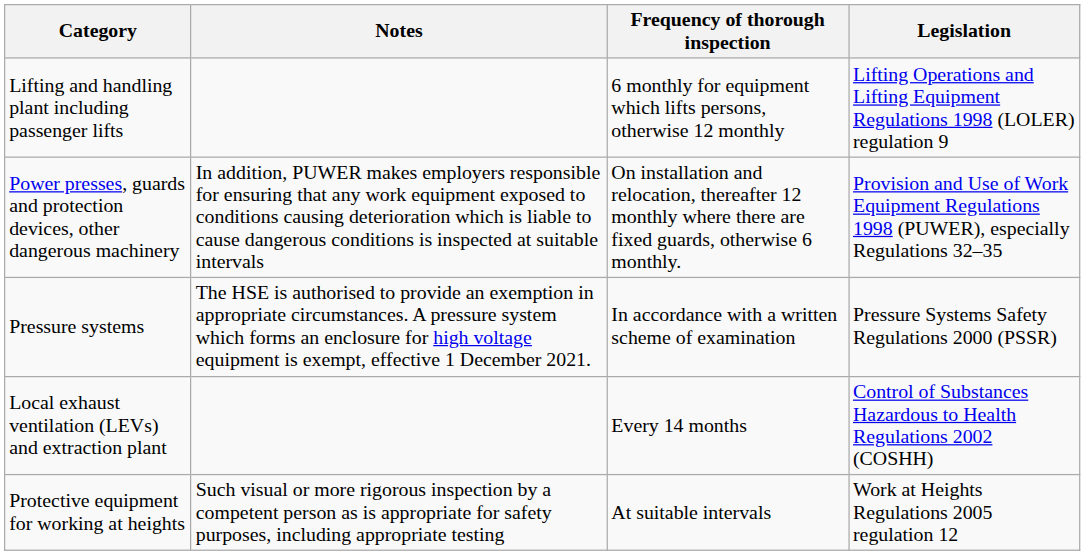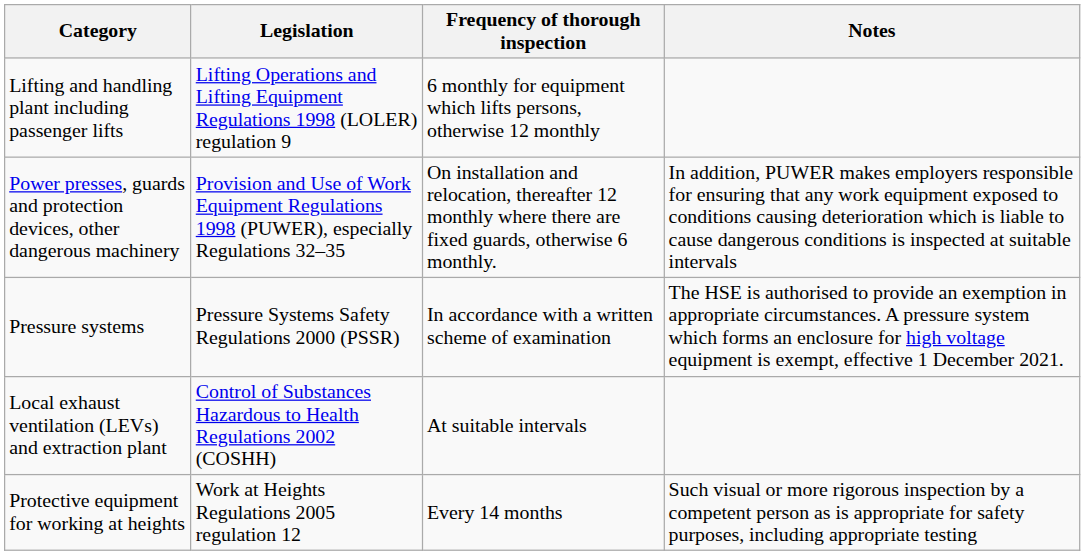 <table class="wikitable">
 <tr>
 <th>Category</th>
+<th>Legislation</th>
+<th>Frequency of thorough inspection</th>
 <th>Notes</th>
-<th>Frequency of thorough inspection</th>
-<th>Legislation</th>
 </tr>
 <tr>
 <td>Lifting and handling plant including passenger lifts</td>
+<td><a href='#'>Lifting Operations and Lifting Equipment Regulations 1998</a> (LOLER) regulation 9</td>
+<td>6 monthly for equipment which lifts persons, otherwise 12 monthly</td>
 <td></td>
-<td>6 monthly for equipment which lifts persons, otherwise 12 monthly</td>
-<td><a href='#'>Lifting Operations and Lifting Equipment Regulations 1998</a> (LOLER) regulation 9</td>
 </tr>
 <tr>
 <td><a href='#'>Power presses</a>, guards and protection devices, other dangerous machinery</td>
+<td><a href='#'>Provision and Use of Work Equipment Regulations 1998</a> (PUWER), especially Regulations 32–35</td>
+<td>On installation and relocation, thereafter 12 monthly where there are fixed guards, otherwise 6 monthly.</td>
 <td>In addition, PUWER makes employers responsible for ensuring that any work equipment exposed to conditions causing deterioration which is liable to cause dangerous conditions is inspected at suitable intervals</td>
-<td>On installation and relocation, thereafter 12 monthly where there are fixed guards, otherwise 6 monthly.</td>
-<td><a href='#'>Provision and Use of Work Equipment Regulations 1998</a> (PUWER), especially Regulations 32–35</td>
 </tr>
 <tr>
 <td>Pressure systems</td>
+<td>Pressure Systems Safety Regulations 2000 (PSSR)</td>
+<td>In accordance with a written scheme of examination</td>
 <td>The HSE is authorised to provide an exemption in appropriate circumstances. A pressure system which forms an enclosure for <a href='#'>high voltage</a> equipment is exempt, effective 1 December 2021.</td>
-<td>In accordance with a written scheme of examination</td>
-<td>Pressure Systems Safety Regulations 2000 (PSSR)</td>
 </tr>
 <tr>
 <td>Local exhaust ventilation (LEVs) and extraction plant</td>
+<td><a href='#'>Control of Substances Hazardous to Health Regulations 2002</a> (COSHH)</td>
+<td>At suitable intervals</td>
 <td></td>
-<td>Every 14 months</td>
-<td><a href='#'>Control of Substances Hazardous to Health Regulations 2002</a> (COSHH)</td>
 </tr>
 <tr>
 <td>Protective equipment for working at heights</td>
+<td>Work at Heights Regulations 2005 regulation 12</td>
+<td>Every 14 months</td>
 <td>Such visual or more rigorous inspection by a competent person as is appropriate for safety purposes, including appropriate testing </td>
-<td>At suitable intervals</td>
-<td>Work at Heights Regulations 2005 regulation 12</td>
 </tr>
 </table>
